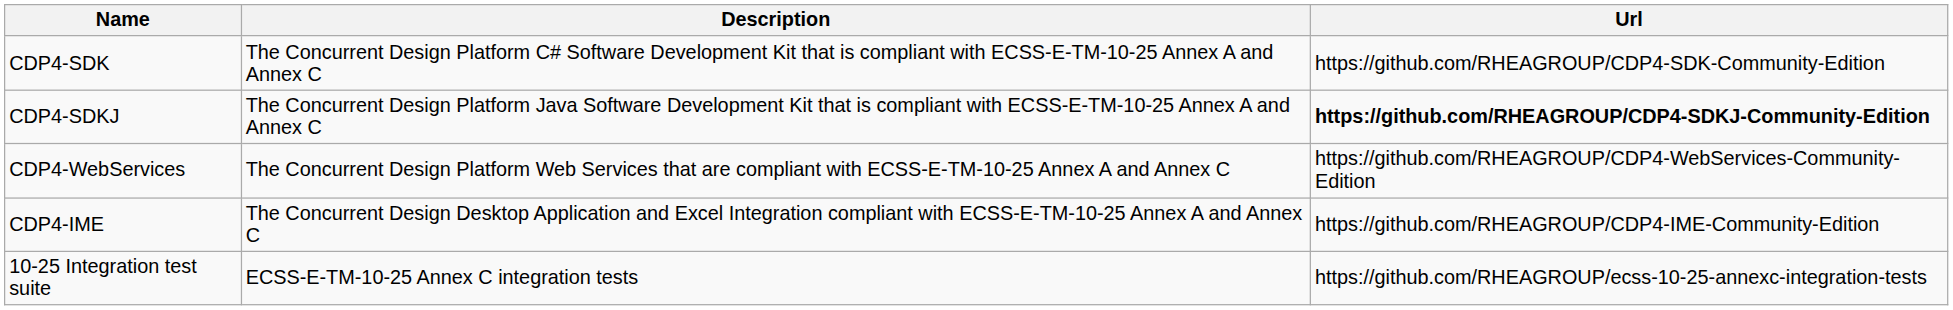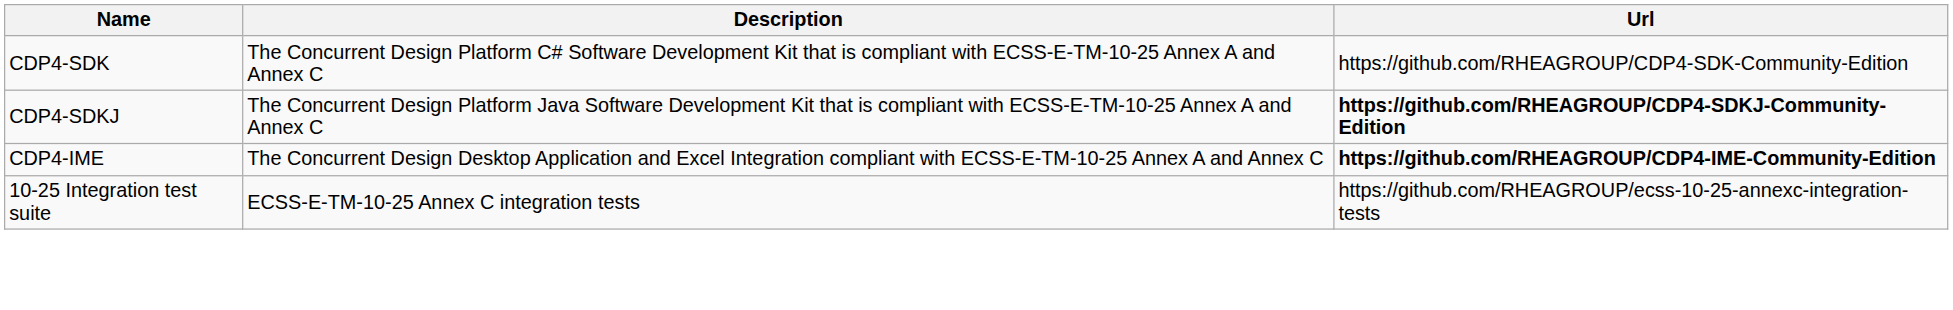 <table class="wikitable">
 <tr>
 <th>Name</th>
 <th>Description</th>
 <th>Url</th>
 </tr>
 <tr>
 <td>CDP4-SDK</td>
 <td>The Concurrent Design Platform C# Software Development Kit that is compliant with ECSS-E-TM-10-25 Annex A and Annex C</td>
 <td>https://github.com/RHEAGROUP/CDP4-SDK-Community-Edition</td>
 </tr>
 <tr>
 <td>CDP4-SDKJ</td>
 <td>The Concurrent Design Platform Java Software Development Kit that is compliant with ECSS-E-TM-10-25 Annex A and Annex C</td>
 <td><strong>https://github.com/RHEAGROUP/CDP4-SDKJ-Community-Edition</strong></td>
 </tr>
 <tr>
-<td>CDP4-WebServices</td>
-<td>The Concurrent Design Platform Web Services that are compliant with ECSS-E-TM-10-25 Annex A and Annex C</td>
-<td>https://github.com/RHEAGROUP/CDP4-WebServices-Community-Edition</td>
-</tr>
-<tr>
 <td>CDP4-IME</td>
 <td>The Concurrent Design Desktop Application and Excel Integration compliant with ECSS-E-TM-10-25 Annex A and Annex C</td>
-<td>https://github.com/RHEAGROUP/CDP4-IME-Community-Edition</td>
+<td><strong>https://github.com/RHEAGROUP/CDP4-IME-Community-Edition</strong></td>
 </tr>
 <tr>
 <td>10-25 Integration test suite</td>
 <td>ECSS-E-TM-10-25 Annex C integration tests</td>
 <td>https://github.com/RHEAGROUP/ecss-10-25-annexc-integration-tests</td>
 </tr>
 </table>
